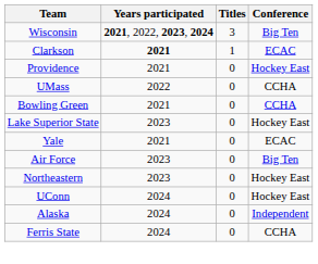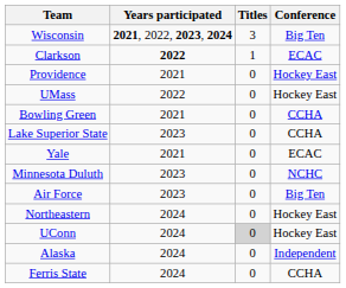 <table class="wikitable sortable" style="text-align:center" cellpadding=2 cellspacing=2>
 <tr>
 <th>Team</th>
 <th>Years participated</th>
 <th><strong>Titles</strong></th>
 <th>Conference</th>
 </tr>
 <tr>
 <td><a href='#'>Wisconsin</a></td>
 <td><strong>2021</strong>, 2022, <strong>2023</strong>, <strong>2024</strong></td>
 <td>3</td>
 <td><a href='#'>Big Ten</a></td>
 </tr>
 <tr>
 <td><a href='#'>Clarkson</a></td>
-<td><strong>2021</strong></td>
+<td><strong>2022</strong></td>
 <td>1</td>
 <td><a href='#'>ECAC</a></td>
 </tr>
 <tr>
 <td><a href='#'>Providence</a></td>
 <td>2021</td>
 <td>0</td>
 <td><a href='#'>Hockey East</a></td>
 </tr>
 <tr>
 <td><a href='#'>UMass</a></td>
 <td>2022</td>
 <td>0</td>
-<td>CCHA</td>
+<td>Hockey East</td>
 </tr>
 <tr>
 <td><a href='#'>Bowling Green</a></td>
 <td>2021</td>
 <td>0</td>
 <td><a href='#'>CCHA</a></td>
 </tr>
 <tr>
 <td><a href='#'>Lake Superior State</a></td>
 <td>2023</td>
 <td>0</td>
-<td>Hockey East</td>
+<td>CCHA</td>
 </tr>
 <tr>
 <td><a href='#'>Yale</a></td>
 <td>2021</td>
 <td>0</td>
 <td>ECAC</td>
+</tr>
+<tr>
+<td><a href='#'>Minnesota Duluth</a></td>
+<td>2023</td>
+<td>0</td>
+<td><a href='#'>NCHC</a></td>
 </tr>
 <tr>
 <td><a href='#'>Air Force</a></td>
 <td>2023</td>
 <td>0</td>
 <td><a href='#'>Big Ten</a></td>
 </tr>
 <tr>
 <td><a href='#'>Northeastern</a></td>
-<td>2023</td>
+<td>2024</td>
 <td>0</td>
 <td>Hockey East</td>
 </tr>
 <tr>
 <td><a href='#'>UConn</a></td>
 <td>2024</td>
-<td>0</td>
+<td style="background: lightgrey;">0</td>
 <td>Hockey East</td>
 </tr>
 <tr>
 <td><a href='#'>Alaska</a></td>
 <td>2024</td>
 <td>0</td>
 <td><a href='#'>Independent</a></td>
 </tr>
 <tr>
 <td><a href='#'>Ferris State</a></td>
 <td>2024</td>
 <td>0</td>
 <td>CCHA</td>
 </tr>
 </table>
